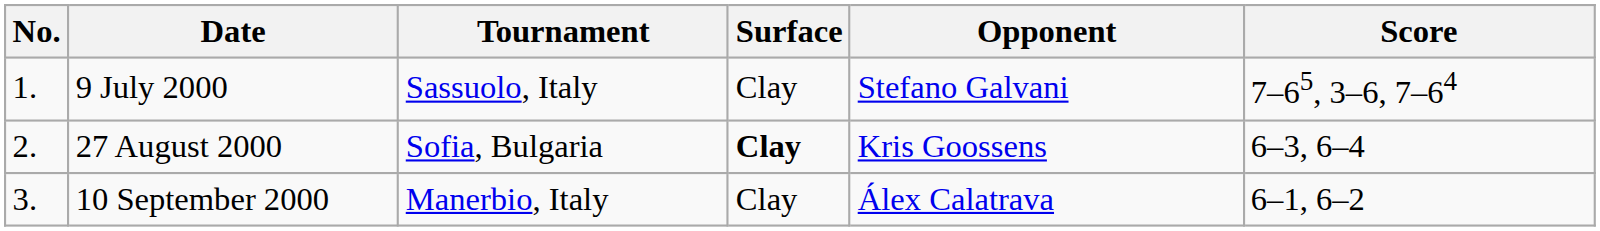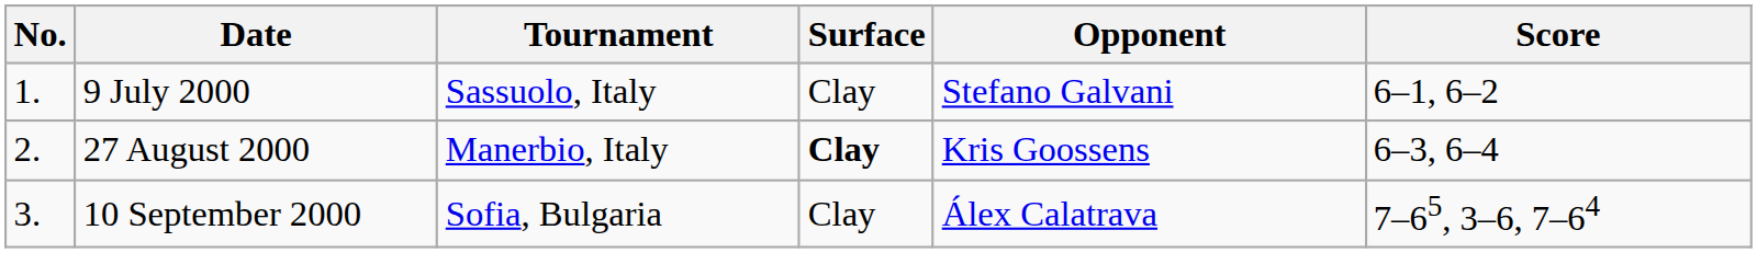 <table class="sortable wikitable" style=font-size:97%>
 <tr>
 <th style="width:20px" class="unsortable">No.</th>
 <th style="width:150px">Date</th>
 <th style="width:150px">Tournament</th>
 <th style="width:50px">Surface</th>
 <th style="width:180px">Opponent</th>
 <th style="width:160px" class="unsortable">Score</th>
 </tr>
 <tr>
 <td>1.</td>
 <td>9 July 2000</td>
 <td><a href='#'>Sassuolo</a>, Italy</td>
 <td>Clay</td>
 <td> <a href='#'>Stefano Galvani</a></td>
-<td>7–6<sup>5</sup>, 3–6, 7–6<sup>4</sup></td>
+<td>6–1, 6–2</td>
 </tr>
 <tr>
 <td>2.</td>
 <td>27 August 2000</td>
-<td><a href='#'>Sofia</a>, Bulgaria</td>
+<td><a href='#'>Manerbio</a>, Italy</td>
 <td><strong>Clay</strong></td>
 <td> <a href='#'>Kris Goossens</a></td>
 <td>6–3, 6–4</td>
 </tr>
 <tr>
 <td>3.</td>
 <td>10 September 2000</td>
-<td><a href='#'>Manerbio</a>, Italy</td>
+<td><a href='#'>Sofia</a>, Bulgaria</td>
 <td>Clay</td>
 <td> <a href='#'>Álex Calatrava</a></td>
-<td>6–1, 6–2</td>
+<td>7–6<sup>5</sup>, 3–6, 7–6<sup>4</sup></td>
 </tr>
 </table>
